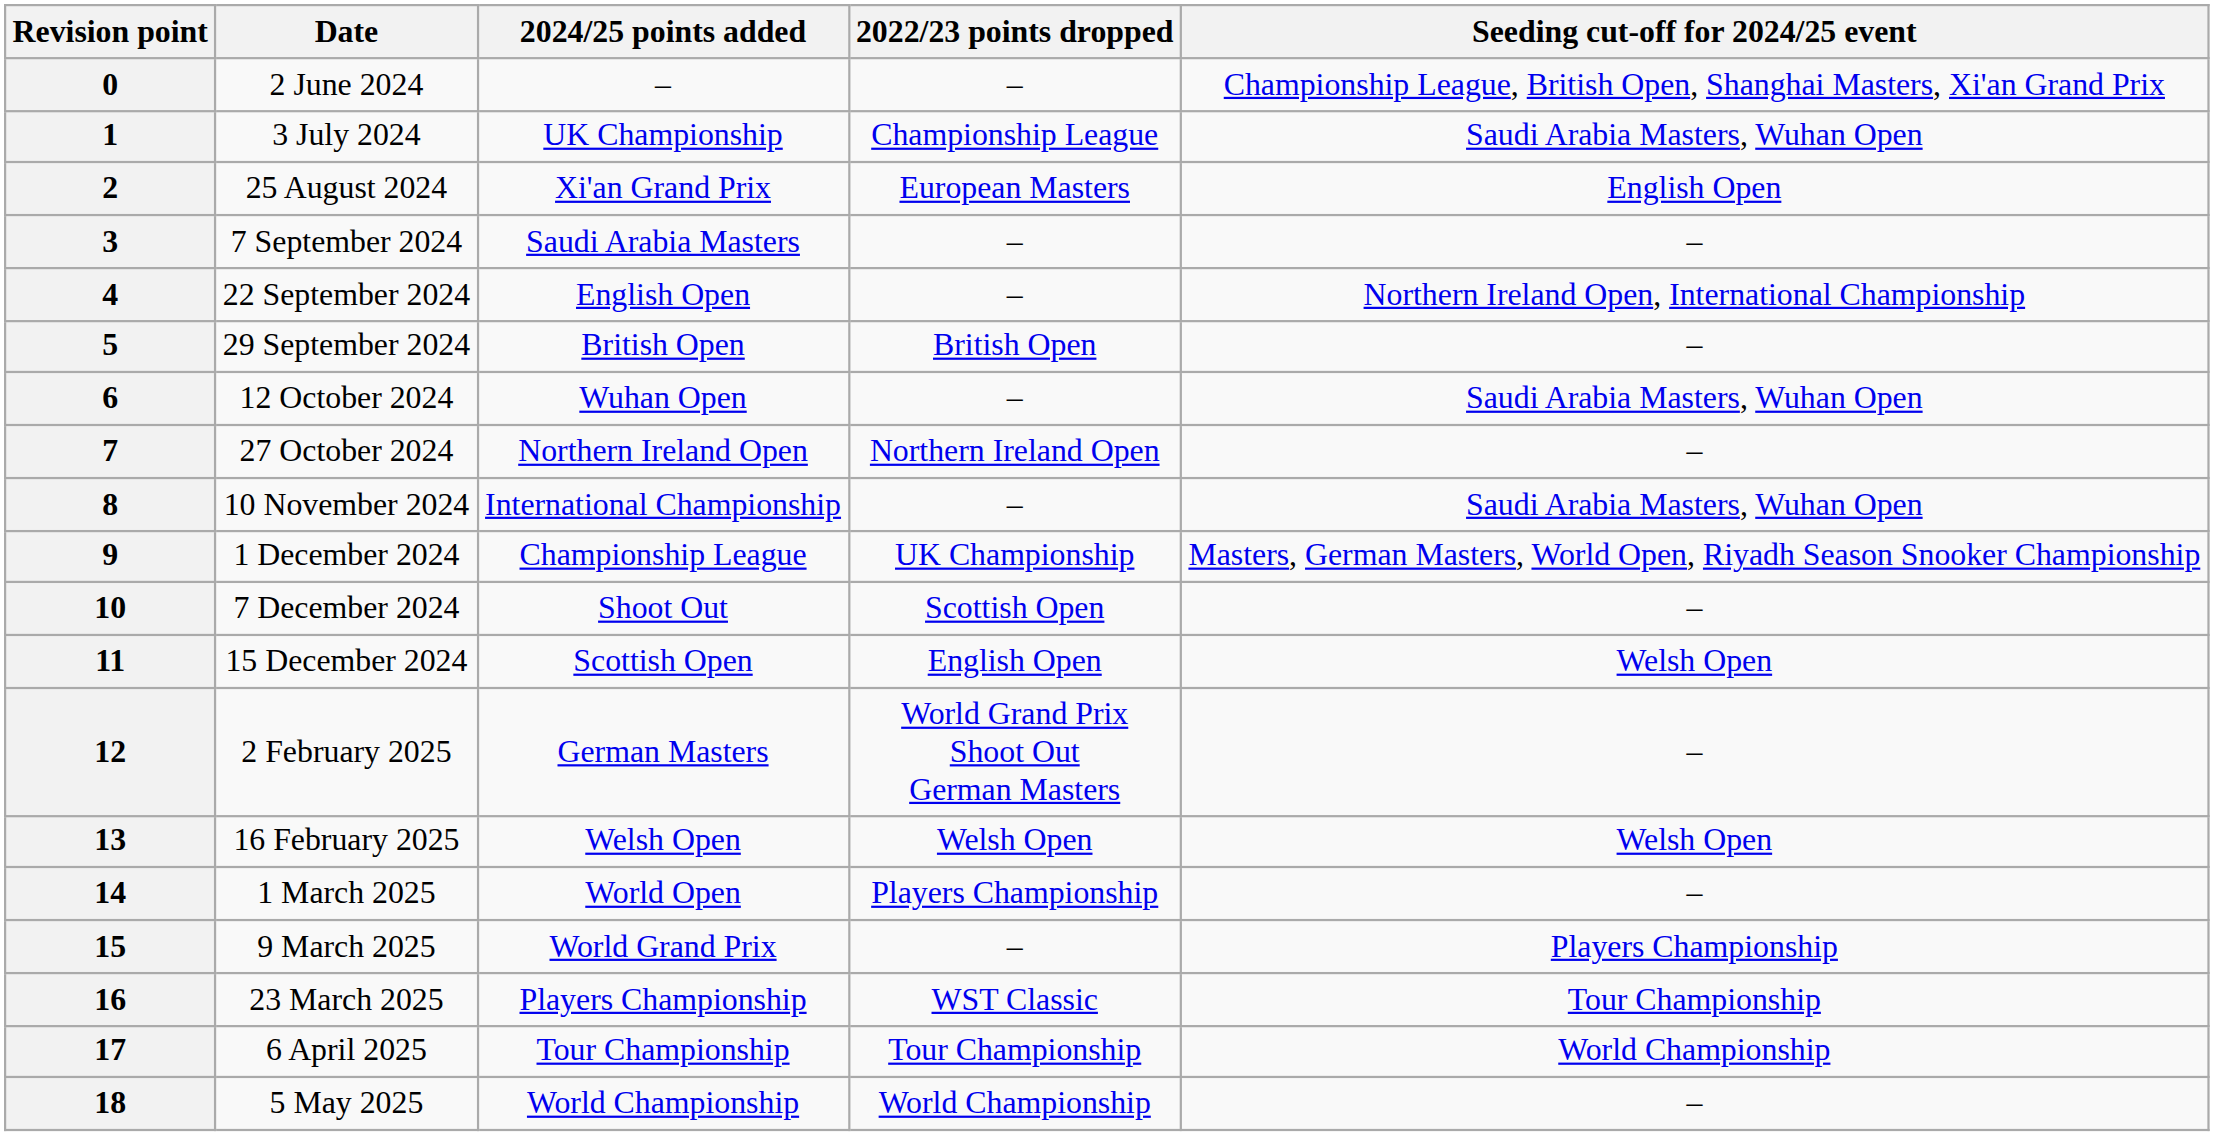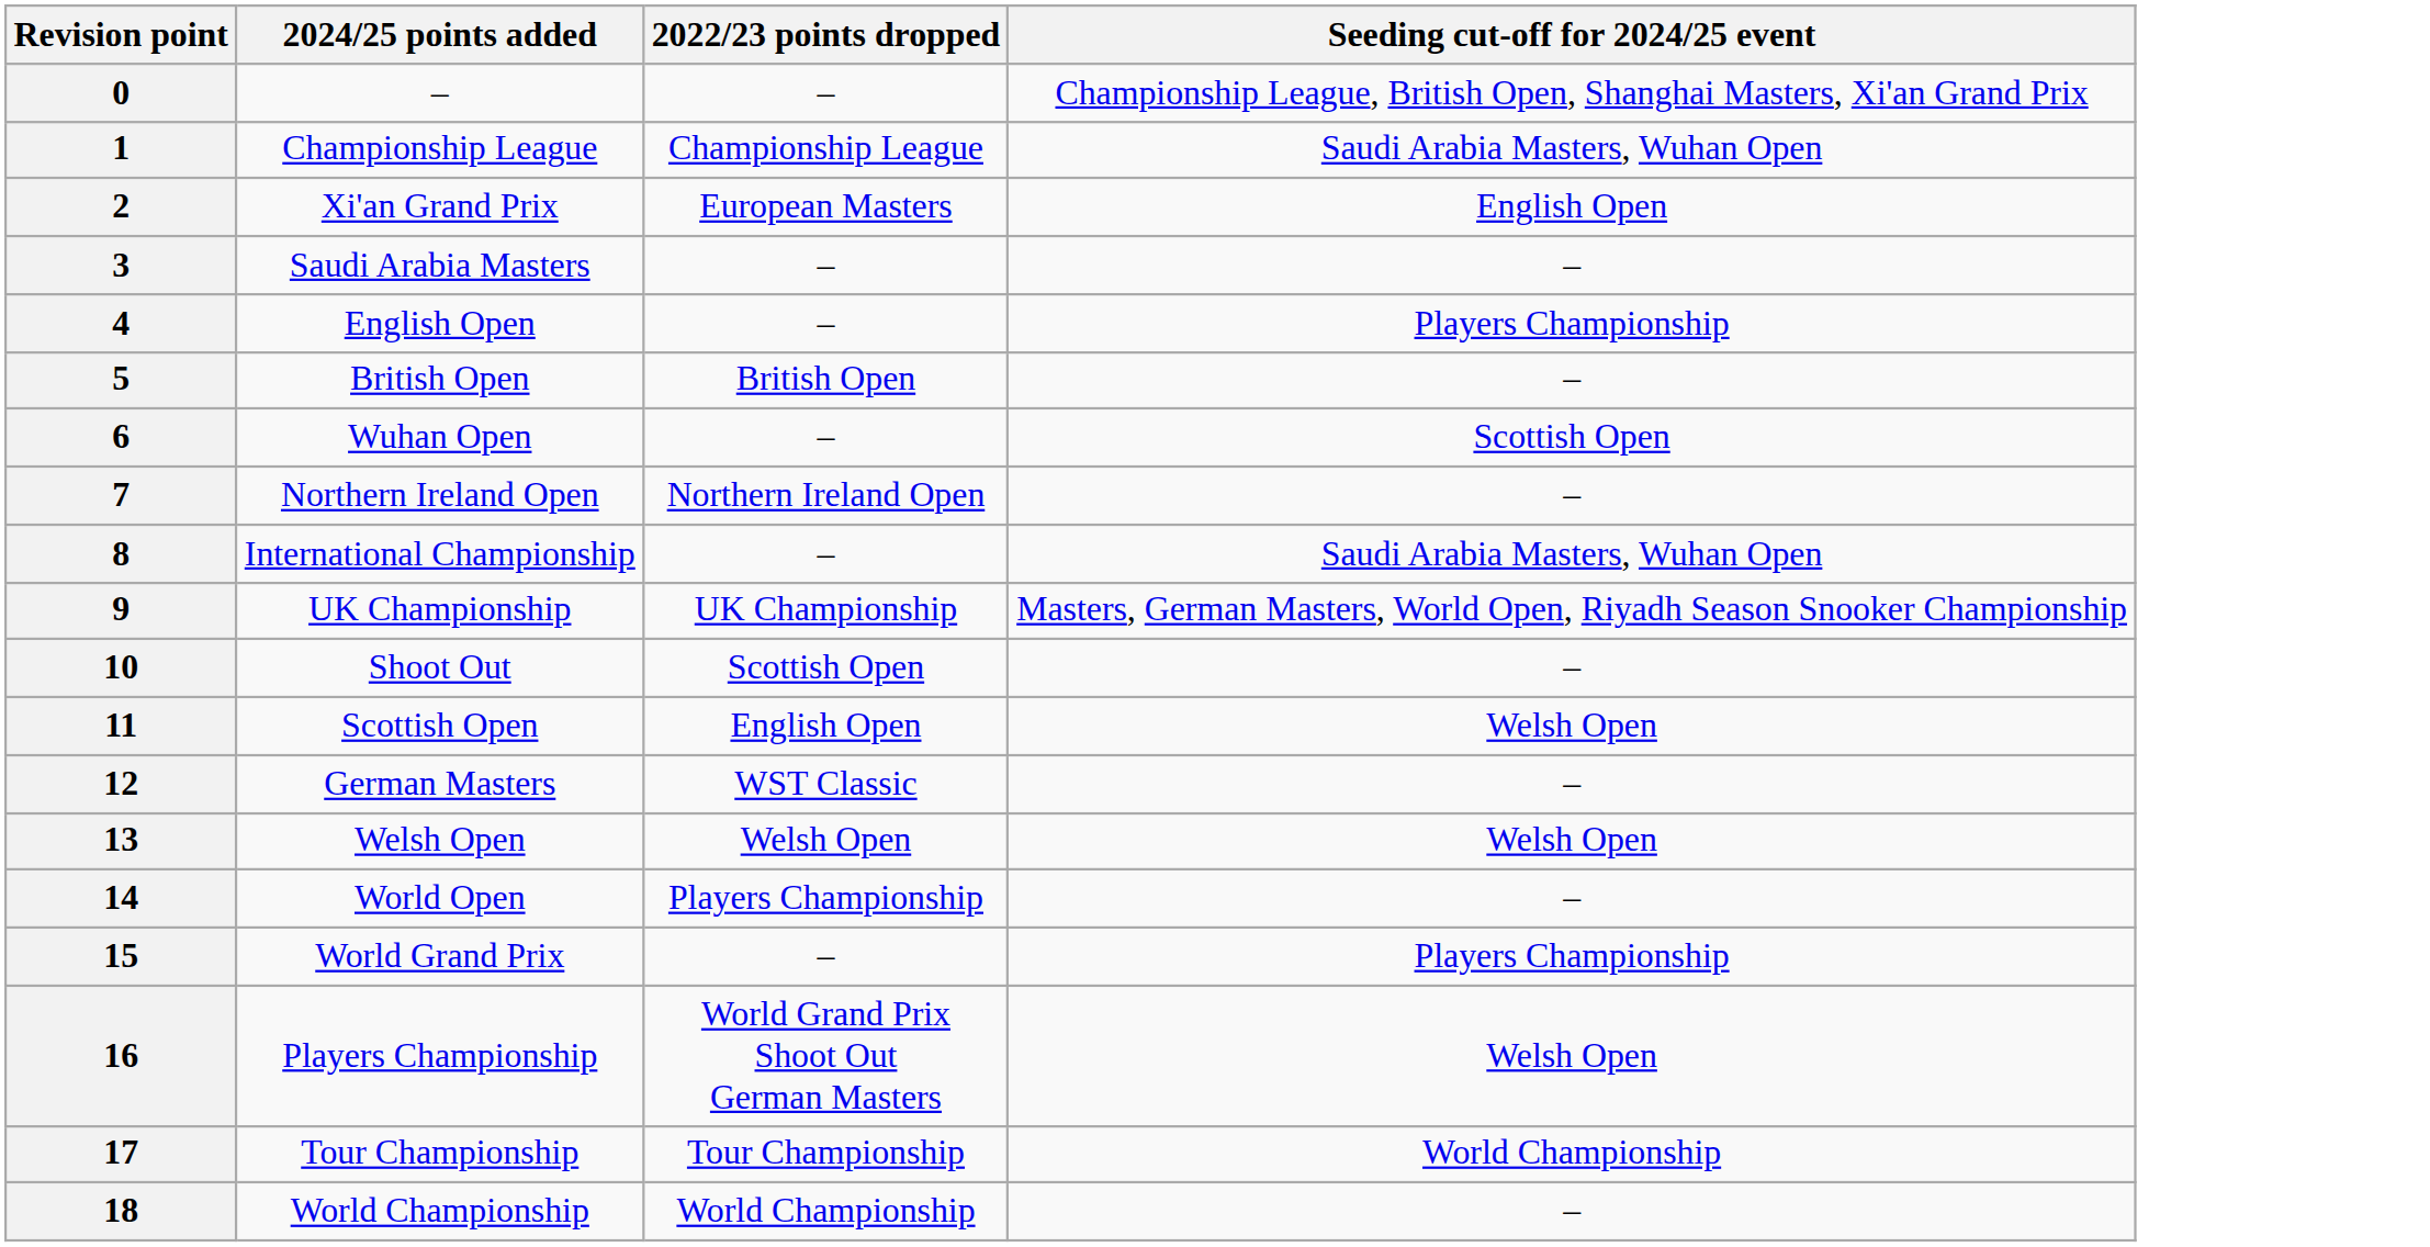 <table class="wikitable" style="text-align:center; font-size:90%">
 <tr>
 <th scope="column">Revision point</th>
-<th scope="column">Date</th>
 <th scope="column">2024/25 points added</th>
 <th>2022/23 points dropped</th>
 <th scope="column">Seeding cut-off for 2024/25 event</th>
 </tr>
 <tr>
 <th scope="row">0</th>
-<td>2 June 2024</td>
 <td>–</td>
 <td>–</td>
 <td><a href='#'>Championship League</a>, <a href='#'>British Open</a>, <a href='#'>Shanghai Masters</a>, <a href='#'>Xi'an Grand Prix</a></td>
 </tr>
 <tr>
 <th scope="row">1</th>
-<td>3 July 2024</td>
-<td><a href='#'>UK Championship</a></td>
+<td><a href='#'>Championship League</a></td>
 <td><a href='#'>Championship League</a></td>
 <td><a href='#'>Saudi Arabia Masters</a>, <a href='#'>Wuhan Open</a></td>
 </tr>
 <tr>
 <th>2</th>
-<td>25 August 2024</td>
 <td><a href='#'>Xi'an Grand Prix</a></td>
 <td><a href='#'>European Masters</a></td>
 <td><a href='#'>English Open</a></td>
 </tr>
 <tr>
 <th>3</th>
-<td>7 September 2024</td>
 <td><a href='#'>Saudi Arabia Masters</a></td>
 <td>–</td>
 <td>–</td>
 </tr>
 <tr>
 <th scope="row">4</th>
-<td>22 September 2024</td>
 <td><a href='#'>English Open</a></td>
 <td>–</td>
-<td><a href='#'>Northern Ireland Open</a>, <a href='#'>International Championship</a></td>
+<td><a href='#'>Players Championship</a></td>
 </tr>
 <tr>
 <th scope="row">5</th>
-<td>29 September 2024</td>
 <td><a href='#'>British Open</a></td>
 <td><a href='#'>British Open</a></td>
 <td>–</td>
 </tr>
 <tr>
 <th scope="row">6</th>
-<td>12 October 2024</td>
 <td><a href='#'>Wuhan Open</a></td>
 <td>–</td>
-<td><a href='#'>Saudi Arabia Masters</a>, <a href='#'>Wuhan Open</a></td>
+<td><a href='#'>Scottish Open</a></td>
 </tr>
 <tr>
 <th scope="row">7</th>
-<td>27 October 2024</td>
 <td><a href='#'>Northern Ireland Open</a></td>
 <td><a href='#'>Northern Ireland Open</a></td>
 <td>–</td>
 </tr>
 <tr>
 <th scope="row">8</th>
-<td>10 November 2024</td>
 <td><a href='#'>International Championship</a></td>
 <td>–</td>
 <td><a href='#'>Saudi Arabia Masters</a>, <a href='#'>Wuhan Open</a></td>
 </tr>
 <tr>
 <th scope="row">9</th>
-<td>1 December 2024</td>
-<td><a href='#'>Championship League</a></td>
+<td><a href='#'>UK Championship</a></td>
 <td><a href='#'>UK Championship</a></td>
 <td><a href='#'>Masters</a>, <a href='#'>German Masters</a>, <a href='#'>World Open</a>, <a href='#'>Riyadh Season Snooker Championship</a></td>
 </tr>
 <tr>
 <th scope="row">10</th>
-<td>7 December 2024</td>
 <td><a href='#'>Shoot Out</a></td>
 <td><a href='#'>Scottish Open</a></td>
 <td>–</td>
 </tr>
 <tr>
 <th scope="row">11</th>
-<td>15 December 2024</td>
 <td><a href='#'>Scottish Open</a></td>
 <td><a href='#'>English Open</a></td>
 <td><a href='#'>Welsh Open</a></td>
 </tr>
 <tr>
 <th scope="row">12</th>
-<td>2 February 2025</td>
 <td><a href='#'>German Masters</a></td>
-<td><a href='#'>World Grand Prix</a><br><a href='#'>Shoot Out</a><br><a href='#'>German Masters</a></td>
+<td><a href='#'>WST Classic</a></td>
 <td>–</td>
 </tr>
 <tr>
 <th scope="row">13</th>
-<td>16 February 2025</td>
 <td><a href='#'>Welsh Open</a></td>
 <td><a href='#'>Welsh Open</a></td>
 <td><a href='#'>Welsh Open</a></td>
 </tr>
 <tr>
 <th scope="row">14</th>
-<td>1 March 2025</td>
 <td><a href='#'>World Open</a></td>
 <td><a href='#'>Players Championship</a></td>
 <td>–</td>
 </tr>
 <tr>
 <th>15</th>
-<td>9 March 2025</td>
 <td><a href='#'>World Grand Prix</a></td>
 <td>–</td>
 <td><a href='#'>Players Championship</a></td>
 </tr>
 <tr>
 <th scope="row">16</th>
-<td>23 March 2025</td>
 <td><a href='#'>Players Championship</a></td>
-<td><a href='#'>WST Classic</a></td>
-<td><a href='#'>Tour Championship</a></td>
+<td><a href='#'>World Grand Prix</a><br><a href='#'>Shoot Out</a><br><a href='#'>German Masters</a></td>
+<td><a href='#'>Welsh Open</a></td>
 </tr>
 <tr>
 <th scope="row">17</th>
-<td>6 April 2025</td>
 <td><a href='#'>Tour Championship</a></td>
 <td><a href='#'>Tour Championship</a></td>
 <td><a href='#'>World Championship</a></td>
 </tr>
 <tr>
 <th scope="row">18</th>
-<td>5 May 2025</td>
 <td><a href='#'>World Championship</a></td>
 <td><a href='#'>World Championship</a></td>
 <td>–</td>
 </tr>
 </table>
